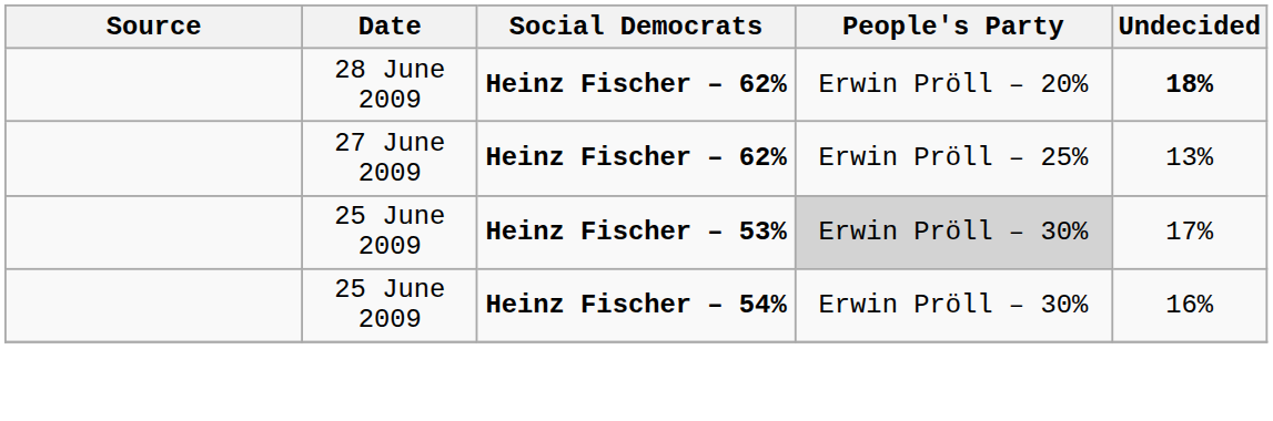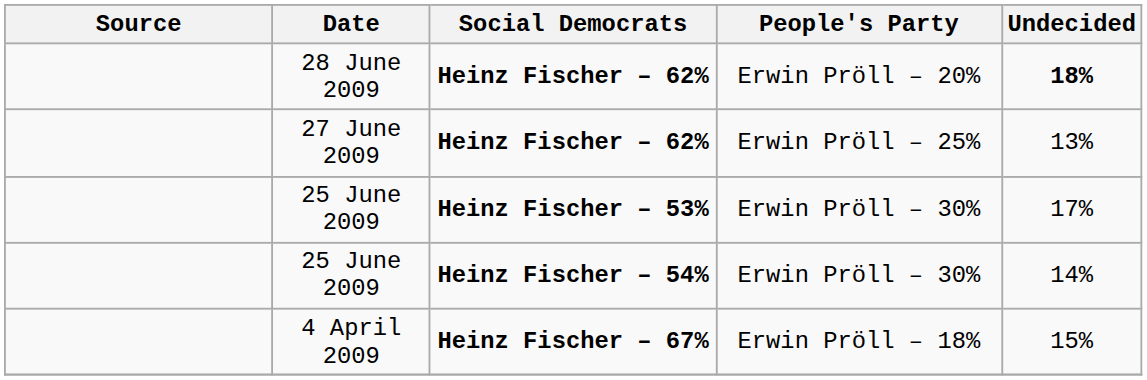 <table class="wikitable sortable" border="1">
 <tr>
 <th style="width:140px">Source</th>
 <th style="width:80px">Date</th>
 <th style="width:150px">Social Democrats</th>
 <th style="width:150px">People's Party</th>
 <th style="width:40px">Undecided</th>
 </tr>
 <tr>
 <td></td>
 <td align="center">28 June 2009</td>
 <td align="center"><strong>Heinz Fischer – 62%</strong></td>
 <td align="center">Erwin Pröll – 20%</td>
 <td align="center"><strong>18%</strong></td>
 </tr>
 <tr>
 <td></td>
 <td align="center">27 June 2009</td>
 <td align="center"><strong>Heinz Fischer – 62%</strong></td>
 <td align="center">Erwin Pröll – 25%</td>
 <td align="center">13%</td>
 </tr>
 <tr>
 <td></td>
 <td align="center">25 June 2009</td>
 <td align="center"><strong>Heinz Fischer – 53%</strong></td>
-<td align="center" style="background: lightgrey;">Erwin Pröll – 30%</td>
+<td align="center">Erwin Pröll – 30%</td>
 <td align="center">17%</td>
 </tr>
 <tr>
 <td></td>
 <td align="center">25 June 2009</td>
 <td align="center"><strong>Heinz Fischer – 54%</strong></td>
 <td align="center">Erwin Pröll – 30%</td>
-<td align="center">16%</td>
+<td align="center">14%</td>
+</tr>
+<tr>
+<td></td>
+<td align="center">4 April 2009</td>
+<td align="center"><strong>Heinz Fischer – 67%</strong></td>
+<td align="center">Erwin Pröll – 18%</td>
+<td align="center">15%</td>
 </tr>
 <tr>
 </tr>
 </table>
